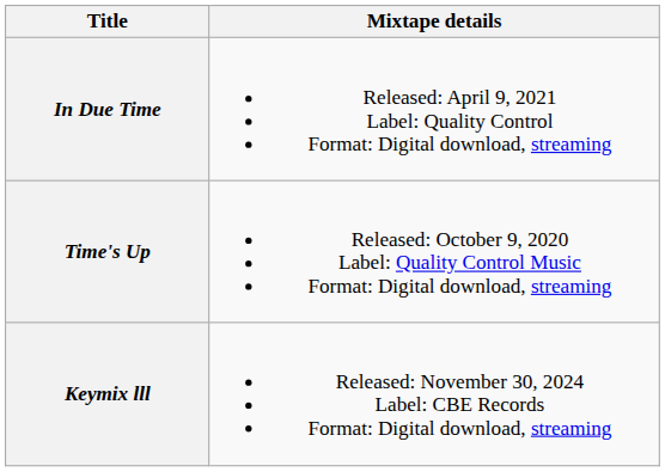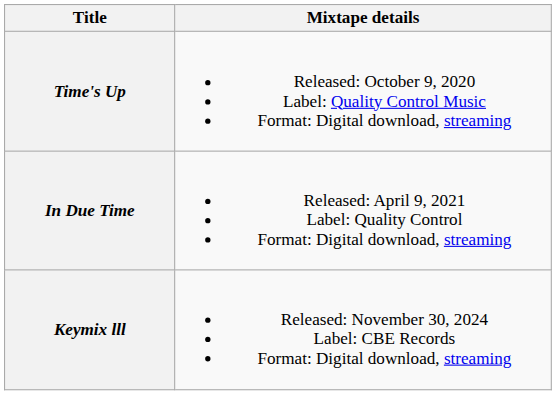 <table class="wikitable plainrowheaders" style="text-align:center;">
 <tr>
 <th scope="col" style="width:9.5em;">Title</th>
 <th scope="col" style="width:21.5em;">Mixtape details</th>
 </tr>
 <tr>
+<th scope="row"><em>Time's Up</em></th>
+<td><br><ul><li>Released: October 9, 2020</li><li>Label: <a href='#'>Quality Control Music</a></li><li>Format: Digital download, <a href='#'>streaming</a></li></ul></td>
+</tr>
+<tr>
 <th scope="row"><em>In Due Time</em></th>
 <td><br><ul><li>Released: April 9, 2021</li><li>Label: Quality Control</li><li>Format: Digital download, <a href='#'>streaming</a></li></ul></td>
-</tr>
-<tr>
-<th scope="row"><em>Time's Up</em></th>
-<td><br><ul><li>Released: October 9, 2020</li><li>Label: <a href='#'>Quality Control Music</a></li><li>Format: Digital download, <a href='#'>streaming</a></li></ul></td>
 </tr>
 <tr>
 <th scope= "row"><em>Keymix lll</em></th>
 <td><br><ul><li>Released: November 30, 2024</li><li>Label: CBE Records</li><li>Format: Digital download, <a href='#'>streaming</a></li></ul></td>
 </tr>
 </table>
